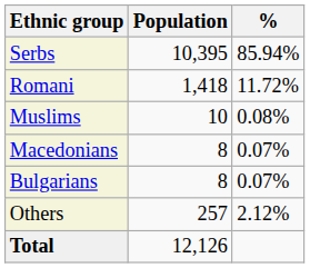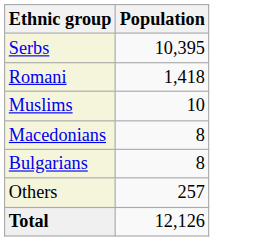 <table class="wikitable">
 <tr>
 <th>Ethnic group</th>
 <th>Population</th>
-<th>%</th>
 </tr>
 <tr>
 <td style="background:#F5F5DC;"><a href='#'>Serbs</a></td>
 <td align="right">10,395</td>
-<td>85.94%</td>
 </tr>
 <tr>
 <td style="background:#F5F5DC;"><a href='#'>Romani</a></td>
 <td align="right">1,418</td>
-<td>11.72%</td>
 </tr>
 <tr>
 <td style="background:#F5F5DC;"><a href='#'>Muslims</a></td>
 <td align="right">10</td>
-<td>0.08%</td>
 </tr>
 <tr>
 <td style="background:#F5F5DC;"><a href='#'>Macedonians</a></td>
 <td align="right">8</td>
-<td>0.07%</td>
 </tr>
 <tr>
 <td style="background:#F5F5DC;"><a href='#'>Bulgarians</a></td>
 <td align="right">8</td>
-<td>0.07%</td>
 </tr>
 <tr>
 <td style="background:#F5F5DC;">Others</td>
 <td align="right">257</td>
-<td>2.12%</td>
 </tr>
 <tr>
 <td style="background:#F0F0F0;"><strong>Total</strong></td>
 <td align="right">12,126</td>
-<td></td>
 </tr>
 </table>
